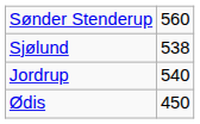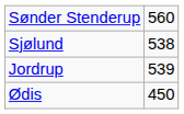 <table class="wikitable" style="float:left; margin-right:1em">
 <tr>
 <td><a href='#'>Sønder Stenderup</a></td>
 <td align="center">560</td>
 </tr>
 <tr>
 <td><a href='#'>Sjølund</a></td>
 <td align="center">538</td>
 </tr>
 <tr>
 <td><a href='#'>Jordrup</a></td>
-<td align="center">540</td>
+<td align="center">539</td>
 </tr>
 <tr>
 <td><a href='#'>Ødis</a></td>
 <td align="center">450</td>
 </tr>
 </table>
